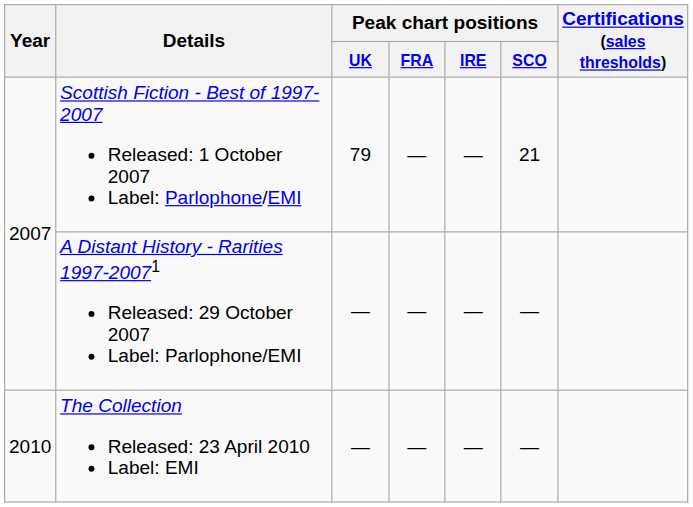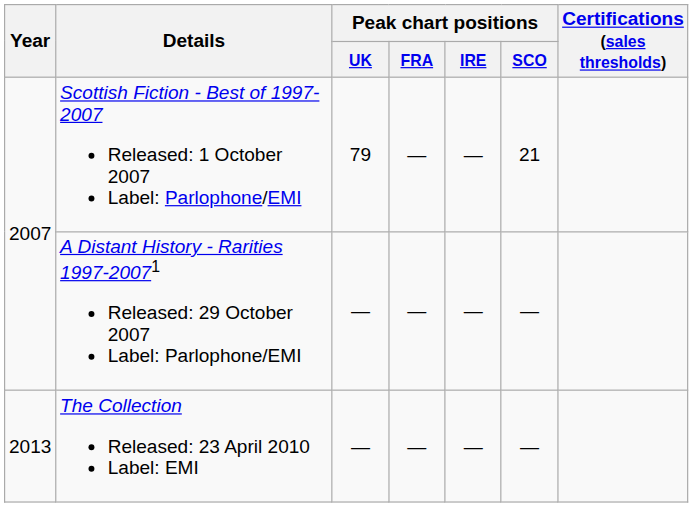 <table class= "wikitable">
 <tr>
 <th rowspan="2">Year</th>
 <th rowspan="2" style="width:225px;">Details</th>
 <th colspan="4">Peak chart positions</th>
 <th rowspan="2" style="width:100px;"><a href='#'>Certifications</a><br><small>(<a href='#'>sales thresholds</a>)</small></th>
 </tr>
 <tr>
 <th width="40"><small><a href='#'>UK</a></small><br></th>
 <th width="40"><small><a href='#'>FRA</a></small><br></th>
 <th width="40"><small><a href='#'>IRE</a></small><br></th>
 <th width="40"><small><a href='#'>SCO</a></small><br></th>
 </tr>
 <tr>
 <td rowspan="2">2007</td>
 <td><em><a href='#'>Scottish Fiction - Best of 1997-2007</a></em><br><ul><li>Released: 1 October 2007</li><li>Label: <a href='#'>Parlophone</a>/<a href='#'>EMI</a></li></ul></td>
 <td style="text-align:center;">79</td>
 <td style="text-align:center;">—</td>
 <td style="text-align:center;">—</td>
 <td style="text-align:center;">21</td>
 <td></td>
 </tr>
 <tr>
 <td><em><a href='#'>A Distant History - Rarities 1997-2007</a></em><sup>1</sup><br><ul><li>Released: 29 October 2007</li><li>Label: Parlophone/EMI</li></ul></td>
 <td style="text-align:center;">—</td>
 <td style="text-align:center;">—</td>
 <td style="text-align:center;">—</td>
 <td style="text-align:center;">—</td>
 <td></td>
 </tr>
 <tr>
-<td>2010</td>
+<td>2013</td>
 <td><em><a href='#'>The Collection</a></em><br><ul><li>Released: 23 April 2010</li><li>Label: EMI</li></ul></td>
 <td style="text-align:center;">—</td>
 <td style="text-align:center;">—</td>
 <td style="text-align:center;">—</td>
 <td style="text-align:center;">—</td>
 <td></td>
 </tr>
 </table>
